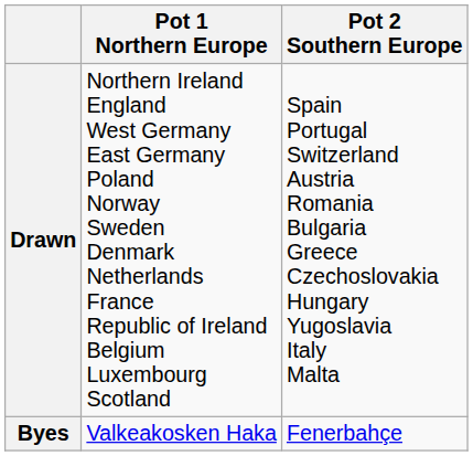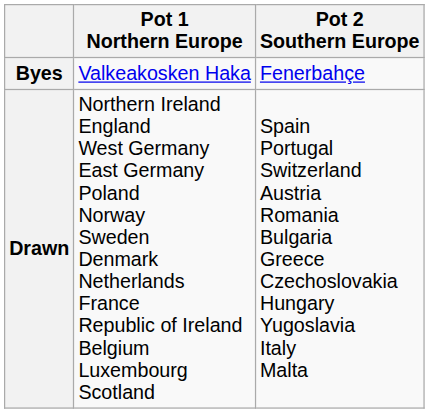 <table class="wikitable">
 <tr>
 <th></th>
 <th>Pot 1<br>Northern Europe</th>
 <th>Pot 2<br>Southern Europe</th>
 </tr>
 <tr>
+<th>Byes</th>
+<td> <a href='#'>Valkeakosken Haka</a></td>
+<td> <a href='#'>Fenerbahçe</a></td>
+</tr>
+<tr>
 <th>Drawn</th>
 <td>Northern Ireland<br>England<br>West Germany<br>East Germany<br>Poland<br>Norway<br>Sweden<br>Denmark<br>Netherlands<br>France<br>Republic of Ireland<br>Belgium<br>Luxembourg<br>Scotland</td>
 <td>Spain<br>Portugal<br>Switzerland<br>Austria<br>Romania<br>Bulgaria<br>Greece<br>Czechoslovakia<br>Hungary<br>Yugoslavia<br>Italy<br>Malta</td>
 </tr>
-<tr>
-<th>Byes</th>
-<td> <a href='#'>Valkeakosken Haka</a></td>
-<td> <a href='#'>Fenerbahçe</a></td>
-</tr>
 </table>
